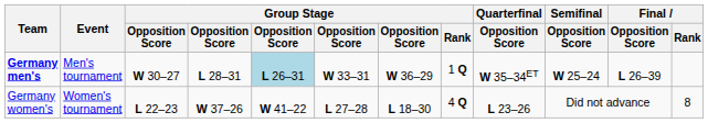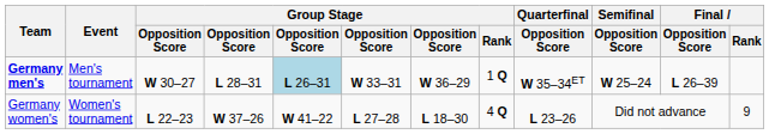 <table class="wikitable" style="font-size:90%">
 <tr>
 <th rowspan=2>Team</th>
 <th rowspan=2>Event</th>
 <th colspan=6>Group Stage</th>
 <th>Quarterfinal</th>
 <th>Semifinal</th>
 <th colspan=2>Final / </th>
 </tr>
 <tr style="font-size:95%">
 <th>Opposition<br>Score</th>
 <th>Opposition<br>Score</th>
 <th>Opposition<br>Score</th>
 <th>Opposition<br>Score</th>
 <th>Opposition<br>Score</th>
 <th>Rank</th>
 <th>Opposition<br>Score</th>
 <th>Opposition<br>Score</th>
 <th>Opposition<br>Score</th>
 <th>Rank</th>
 </tr>
 <tr align=center>
 <td align=left><strong><a href='#'>Germany men's</a></strong></td>
 <td align=left><a href='#'>Men's tournament</a></td>
 <td><br><strong>W</strong> 30–27</td>
 <td><br><strong>L</strong> 28–31</td>
 <td style="background: lightblue;"><br><strong>L</strong> 26–31</td>
 <td><br><strong>W</strong> 33–31</td>
 <td><br><strong>W</strong> 36–29</td>
 <td>1 <strong>Q</strong></td>
 <td><br><strong>W</strong> 35–34<sup>ET</sup></td>
 <td><br><strong>W</strong> 25–24</td>
 <td><br><strong>L</strong> 26–39</td>
 <td></td>
 </tr>
 <tr align=center>
 <td align=left><a href='#'>Germany women's</a></td>
 <td align=left><a href='#'>Women's tournament</a></td>
 <td><br><strong>L</strong> 22–23</td>
 <td><br><strong>W</strong> 37–26</td>
 <td><br><strong>W</strong> 41–22</td>
 <td><br><strong>L</strong> 27–28</td>
 <td><br><strong>L</strong> 18–30</td>
 <td>4 <strong>Q</strong></td>
 <td><br><strong>L</strong> 23–26</td>
 <td colspan=2>Did not advance</td>
-<td>8</td>
+<td>9</td>
 </tr>
 </table>
